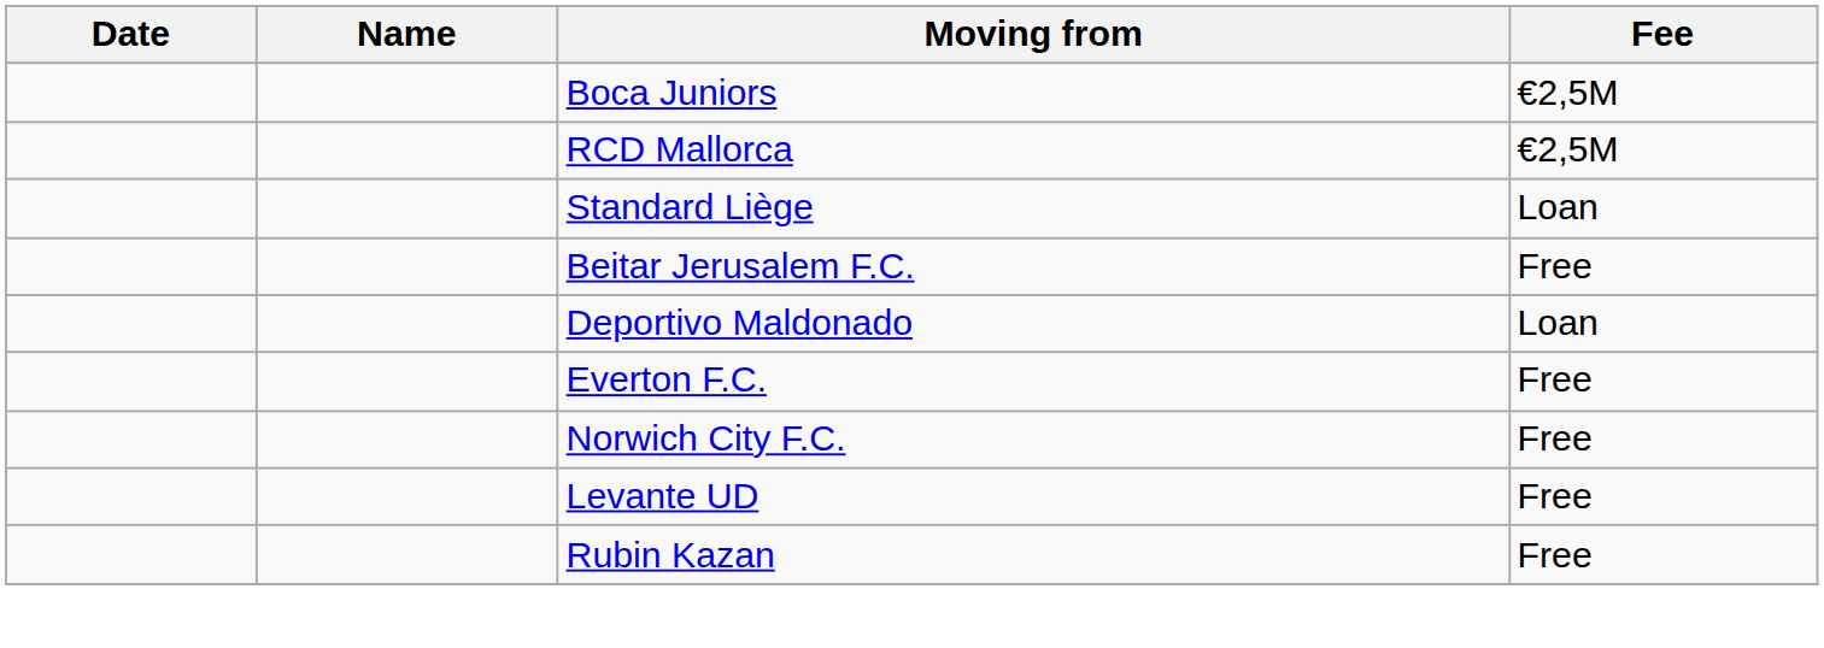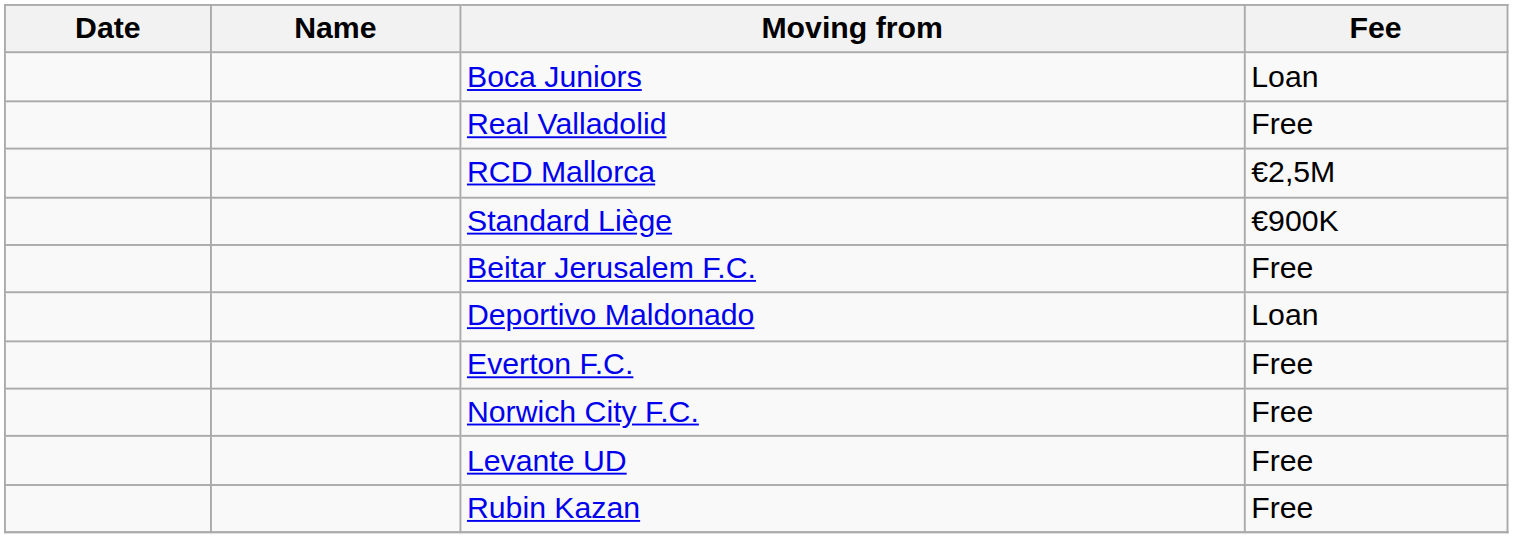 <table class="wikitable sortable" width=90%>
 <tr>
 <th>Date</th>
 <th>Name</th>
 <th>Moving from</th>
 <th>Fee</th>
 </tr>
 <tr>
 <td></td>
 <td> </td>
 <td> <a href='#'>Boca Juniors</a></td>
-<td>€2,5M</td>
+<td>Loan</td>
+</tr>
+<tr>
+<td></td>
+<td> </td>
+<td> <a href='#'>Real Valladolid</a></td>
+<td> Free</td>
 </tr>
 <tr>
 <td></td>
 <td> </td>
 <td> <a href='#'>RCD Mallorca</a></td>
 <td>€2,5M</td>
 </tr>
 <tr>
 <td></td>
 <td> </td>
 <td> <a href='#'>Standard Liège</a></td>
-<td>Loan</td>
+<td>€900K</td>
 </tr>
 <tr>
 <td></td>
 <td> </td>
 <td> <a href='#'>Beitar Jerusalem F.C.</a></td>
 <td>Free</td>
 </tr>
 <tr>
 <td></td>
 <td> </td>
 <td> <a href='#'>Deportivo Maldonado</a></td>
 <td>Loan</td>
 </tr>
 <tr>
 <td></td>
 <td> </td>
 <td> <a href='#'>Everton F.C.</a></td>
 <td>Free</td>
 </tr>
 <tr>
 <td></td>
 <td> </td>
 <td> <a href='#'>Norwich City F.C.</a></td>
 <td>Free</td>
 </tr>
 <tr>
 <td></td>
 <td> </td>
 <td> <a href='#'>Levante UD</a></td>
 <td>Free</td>
 </tr>
 <tr>
 <td></td>
 <td> </td>
 <td> <a href='#'>Rubin Kazan</a></td>
 <td>Free</td>
 </tr>
 <tr>
 </tr>
 </table>
